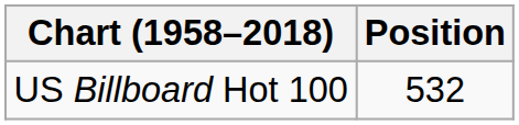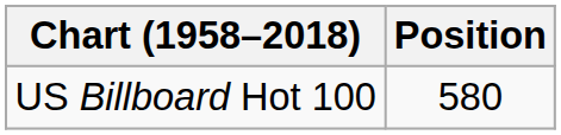 <table class="wikitable plainrowheaders">
 <tr>
 <th>Chart (1958–2018)</th>
 <th>Position</th>
 </tr>
 <tr>
 <td>US <em>Billboard</em> Hot 100</td>
-<td style="text-align:center;">532</td>
+<td style="text-align:center;">580</td>
 </tr>
 </table>
